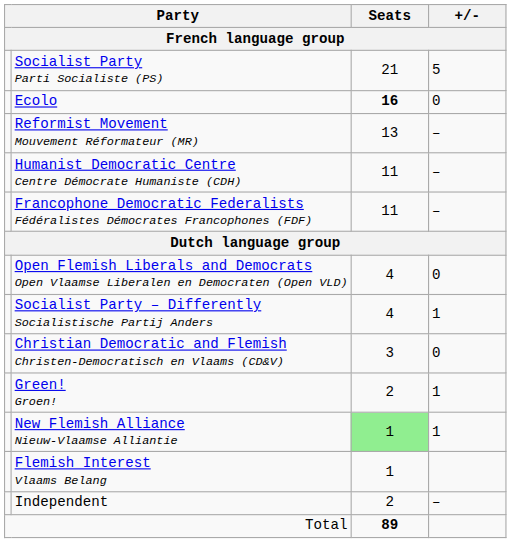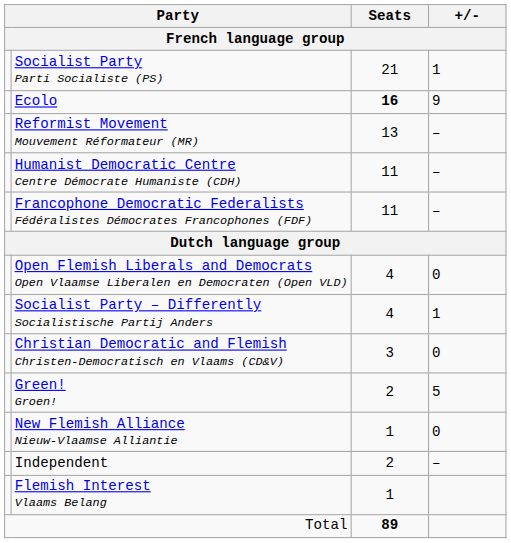 <table class="wikitable">
 <tr>
 <th style="width: 20em;" colspan="2">Party</th>
 <th style="width: 5em;">Seats</th>
 <th style="width: 5em;">+/-</th>
 </tr>
 <tr>
 <th style="width: 20em; text-align:center;" colspan="4">French language group</th>
 </tr>
 <tr>
 <td></td>
 <td><a href='#'>Socialist Party</a><br><small><em>Parti Socialiste (PS)</em></small></td>
 <td style="text-align:center;">21</td>
-<td> 5</td>
+<td> 1</td>
 </tr>
 <tr>
 <td></td>
 <td><a href='#'>Ecolo</a></td>
 <td style="text-align:center;"><strong>16</strong></td>
-<td> 0</td>
+<td> 9</td>
 </tr>
 <tr>
 <td></td>
 <td><a href='#'>Reformist Movement</a><br><small><em>Mouvement Réformateur (MR)</em></small></td>
 <td style="text-align:center;">13</td>
 <td>–</td>
 </tr>
 <tr>
 <td></td>
 <td><a href='#'>Humanist Democratic Centre</a><br><small><em>Centre Démocrate Humaniste (CDH)</em></small></td>
 <td style="text-align:center;">11</td>
 <td>–</td>
 </tr>
 <tr>
 <td></td>
 <td><a href='#'>Francophone Democratic Federalists</a><br><small><em>Fédéralistes Démocrates Francophones (FDF)</em></small></td>
 <td style="text-align:center;">11</td>
 <td>–</td>
 </tr>
 <tr>
 <th style="width: 20em" colspan=4 style="text-align:center;">Dutch language group</th>
 </tr>
 <tr>
 <td></td>
 <td><a href='#'>Open Flemish Liberals and Democrats</a><br><small><em>Open Vlaamse Liberalen en Democraten (Open VLD)</em></small></td>
 <td style="text-align:center;">4</td>
 <td> 0</td>
 </tr>
 <tr>
 <td></td>
 <td><a href='#'>Socialist Party – Differently</a><br><small><em>Socialistische Partij Anders</em></small></td>
 <td style="text-align:center;">4</td>
 <td> 1</td>
 </tr>
 <tr>
 <td></td>
 <td><a href='#'>Christian Democratic and Flemish</a><br><small><em>Christen-Democratisch en Vlaams (CD&V)</em></small></td>
 <td style="text-align:center;">3</td>
 <td> 0</td>
 </tr>
 <tr>
 <td></td>
 <td style="text-align:left;"><a href='#'>Green!</a><br><small><em>Groen!</em></small></td>
 <td style="text-align:center;">2</td>
-<td> 1</td>
+<td> 5</td>
 </tr>
 <tr>
 <td></td>
 <td><a href='#'>New Flemish Alliance</a><br><small><em>Nieuw-Vlaamse Alliantie</em></small></td>
-<td style="background: lightgreen; text-align:center;">1</td>
-<td> 1</td>
+<td style="text-align:center;">1</td>
+<td> 0</td>
+</tr>
+<tr>
+<td></td>
+<td>Independent</td>
+<td style="text-align:center;">2</td>
+<td>–</td>
 </tr>
 <tr>
 <td></td>
 <td><a href='#'>Flemish Interest</a><br><small><em>Vlaams Belang</em></small></td>
 <td style="text-align:center;">1</td>
 <td></td>
 </tr>
 <tr>
-<td></td>
-<td>Independent</td>
-<td style="text-align:center;">2</td>
-<td>–</td>
-</tr>
-<tr>
 <td colspan="2" style="text-align:right;">Total</td>
 <td style="text-align:center;"><strong>89</strong></td>
 </tr>
 </table>
